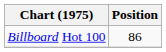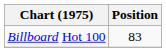 <table class="wikitable">
 <tr>
 <th align="left">Chart (1975)</th>
 <th align="left">Position</th>
 </tr>
 <tr>
 <td><em><a href='#'>Billboard</a></em> <a href='#'>Hot 100</a></td>
-<td align="center">86</td>
+<td align="center">83</td>
 </tr>
 <tr>
 </tr>
 </table>
